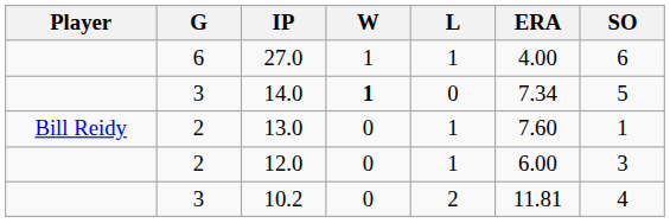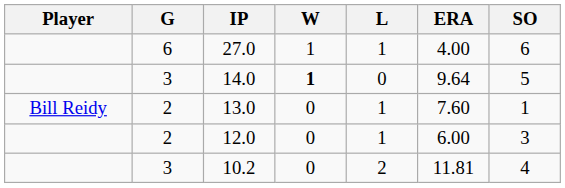 <table class="wikitable sortable">
 <tr>
 <th bgcolor="#DDDDFF" width="16%">Player</th>
 <th bgcolor="#DDDDFF" width="9%">G</th>
 <th bgcolor="#DDDDFF" width="9%">IP</th>
 <th bgcolor="#DDDDFF" width="9%">W</th>
 <th bgcolor="#DDDDFF" width="9%">L</th>
 <th bgcolor="#DDDDFF" width="9%">ERA</th>
 <th bgcolor="#DDDDFF" width="9%">SO</th>
 </tr>
 <tr align="center">
 <td></td>
 <td>6</td>
 <td>27.0</td>
 <td>1</td>
 <td>1</td>
 <td>4.00</td>
 <td>6</td>
 </tr>
 <tr align="center">
 <td></td>
 <td>3</td>
 <td>14.0</td>
 <td><strong>1</strong></td>
 <td>0</td>
-<td>7.34</td>
+<td>9.64</td>
 <td>5</td>
 </tr>
 <tr align="center">
 <td><a href='#'>Bill Reidy</a></td>
 <td>2</td>
 <td>13.0</td>
 <td>0</td>
 <td>1</td>
 <td>7.60</td>
 <td>1</td>
 </tr>
 <tr align=center>
 <td></td>
 <td>2</td>
 <td>12.0</td>
 <td>0</td>
 <td>1</td>
 <td>6.00</td>
 <td>3</td>
 </tr>
 <tr align="center">
 <td></td>
 <td>3</td>
 <td>10.2</td>
 <td>0</td>
 <td>2</td>
 <td>11.81</td>
 <td>4</td>
 </tr>
 </table>
